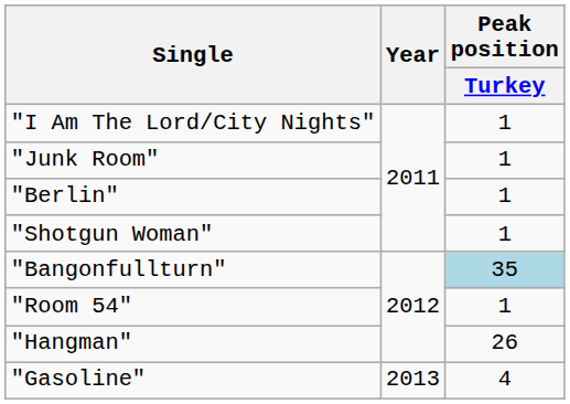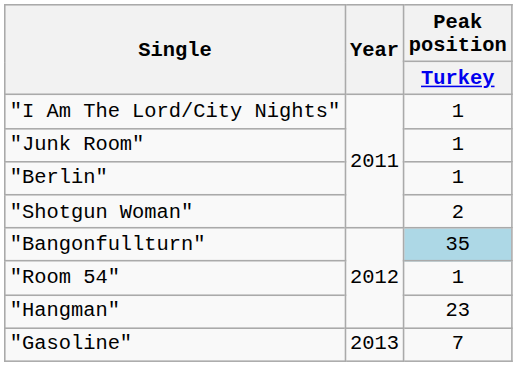 <table class="wikitable">
 <tr>
 <th rowspan="2">Single</th>
 <th rowspan="2">Year</th>
 <th>Peak position</th>
 </tr>
 <tr>
 <th width="60"><a href='#'>Turkey</a></th>
 </tr>
 <tr>
 <td align="left">"I Am The Lord/City Nights"</td>
 <td align="center" rowspan="4">2011</td>
 <td align="center">1</td>
 </tr>
 <tr>
 <td align="left">"Junk Room"</td>
 <td align="center">1</td>
 </tr>
 <tr>
 <td align="left">"Berlin"</td>
 <td align="center">1</td>
 </tr>
 <tr>
 <td align="left">"Shotgun Woman"</td>
-<td align="center">1</td>
+<td align="center">2</td>
 </tr>
 <tr>
 <td align="left">"Bangonfullturn"</td>
 <td align="center" rowspan="3">2012</td>
 <td align="center" style="background: lightblue;">35</td>
 </tr>
 <tr>
 <td align="left">"Room 54"</td>
 <td align="center">1</td>
 </tr>
 <tr>
 <td align="left">"Hangman"</td>
-<td align="center">26</td>
+<td align="center">23</td>
 </tr>
 <tr>
 <td align="left">"Gasoline"</td>
 <td align="center" rowspan="1">2013</td>
-<td align="center">4</td>
+<td align="center">7</td>
 </tr>
 </table>
